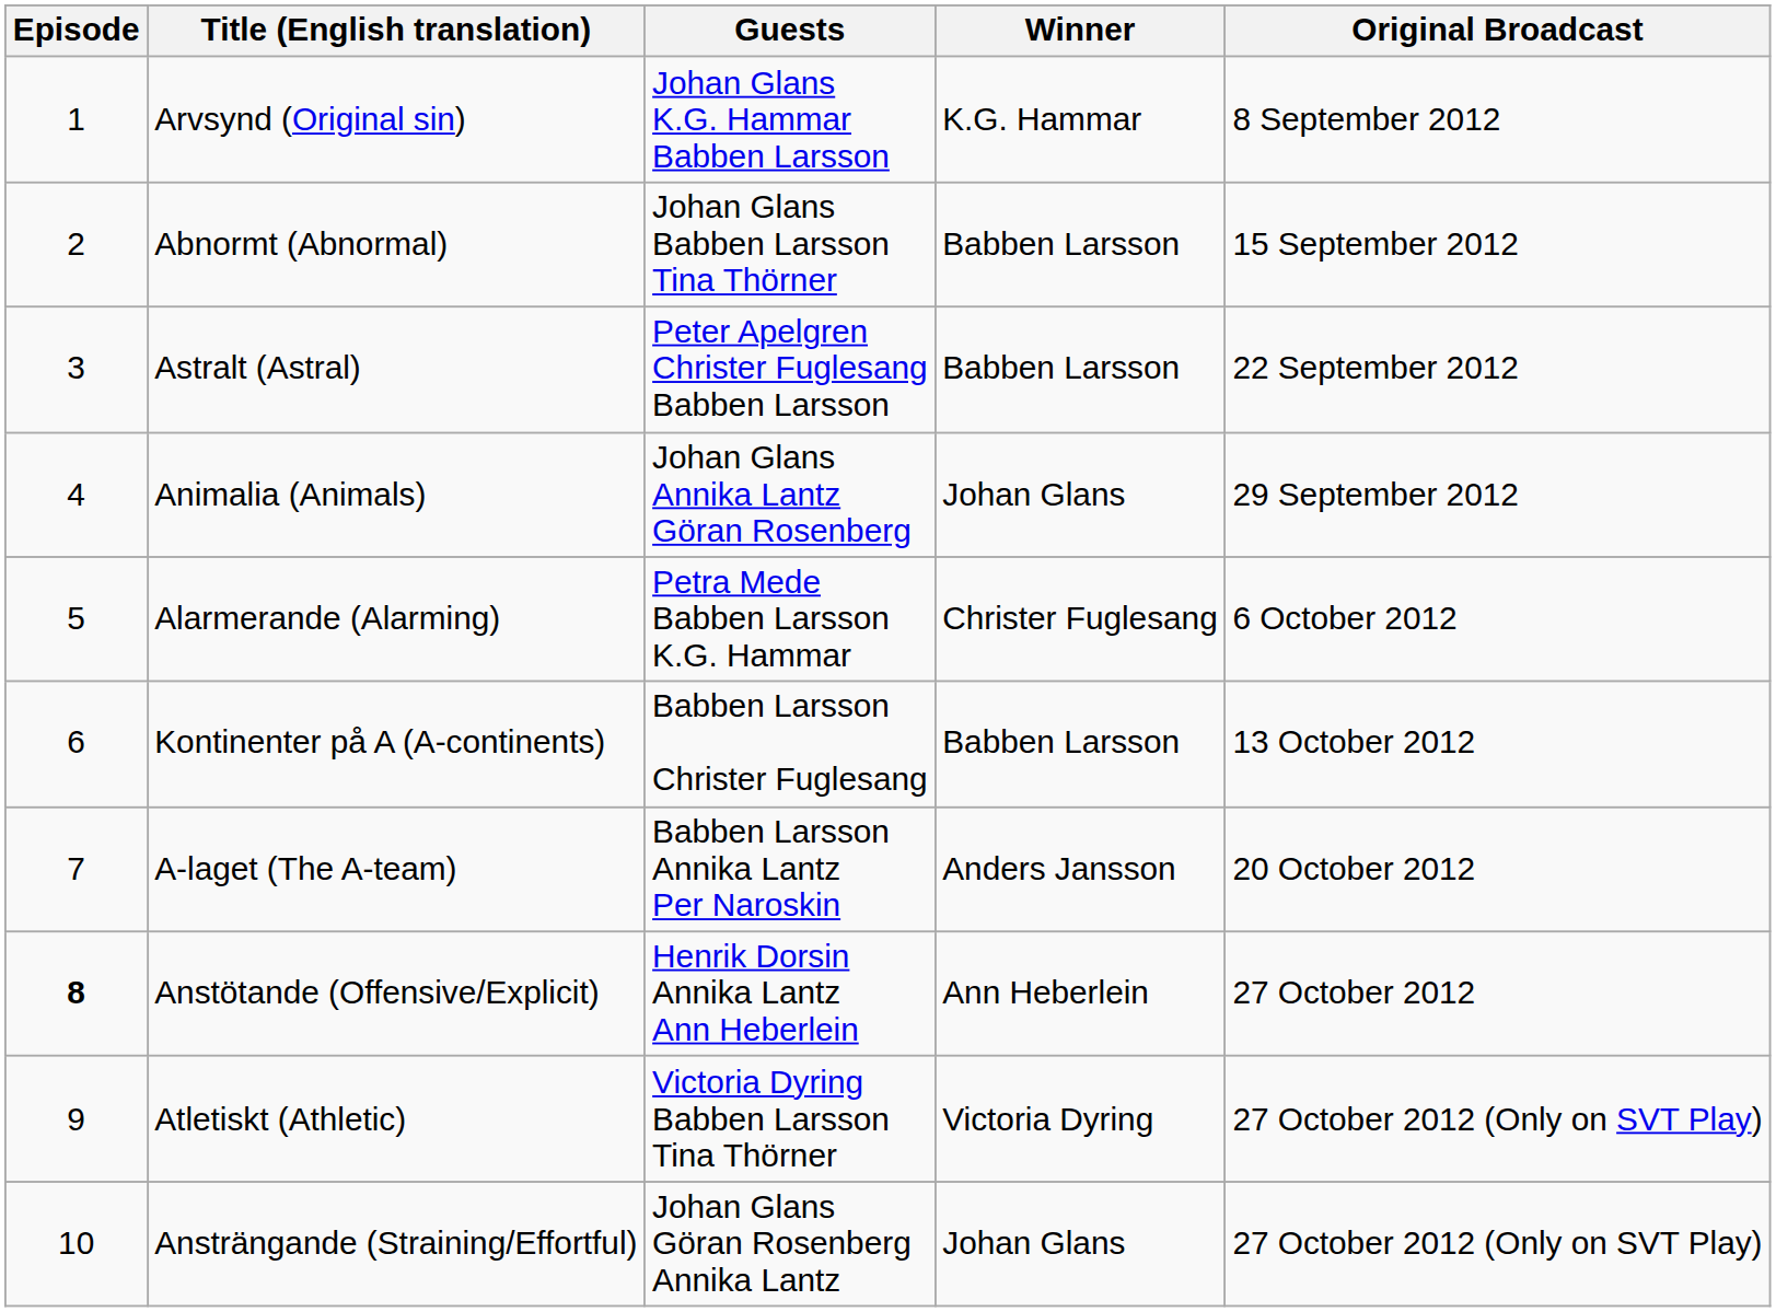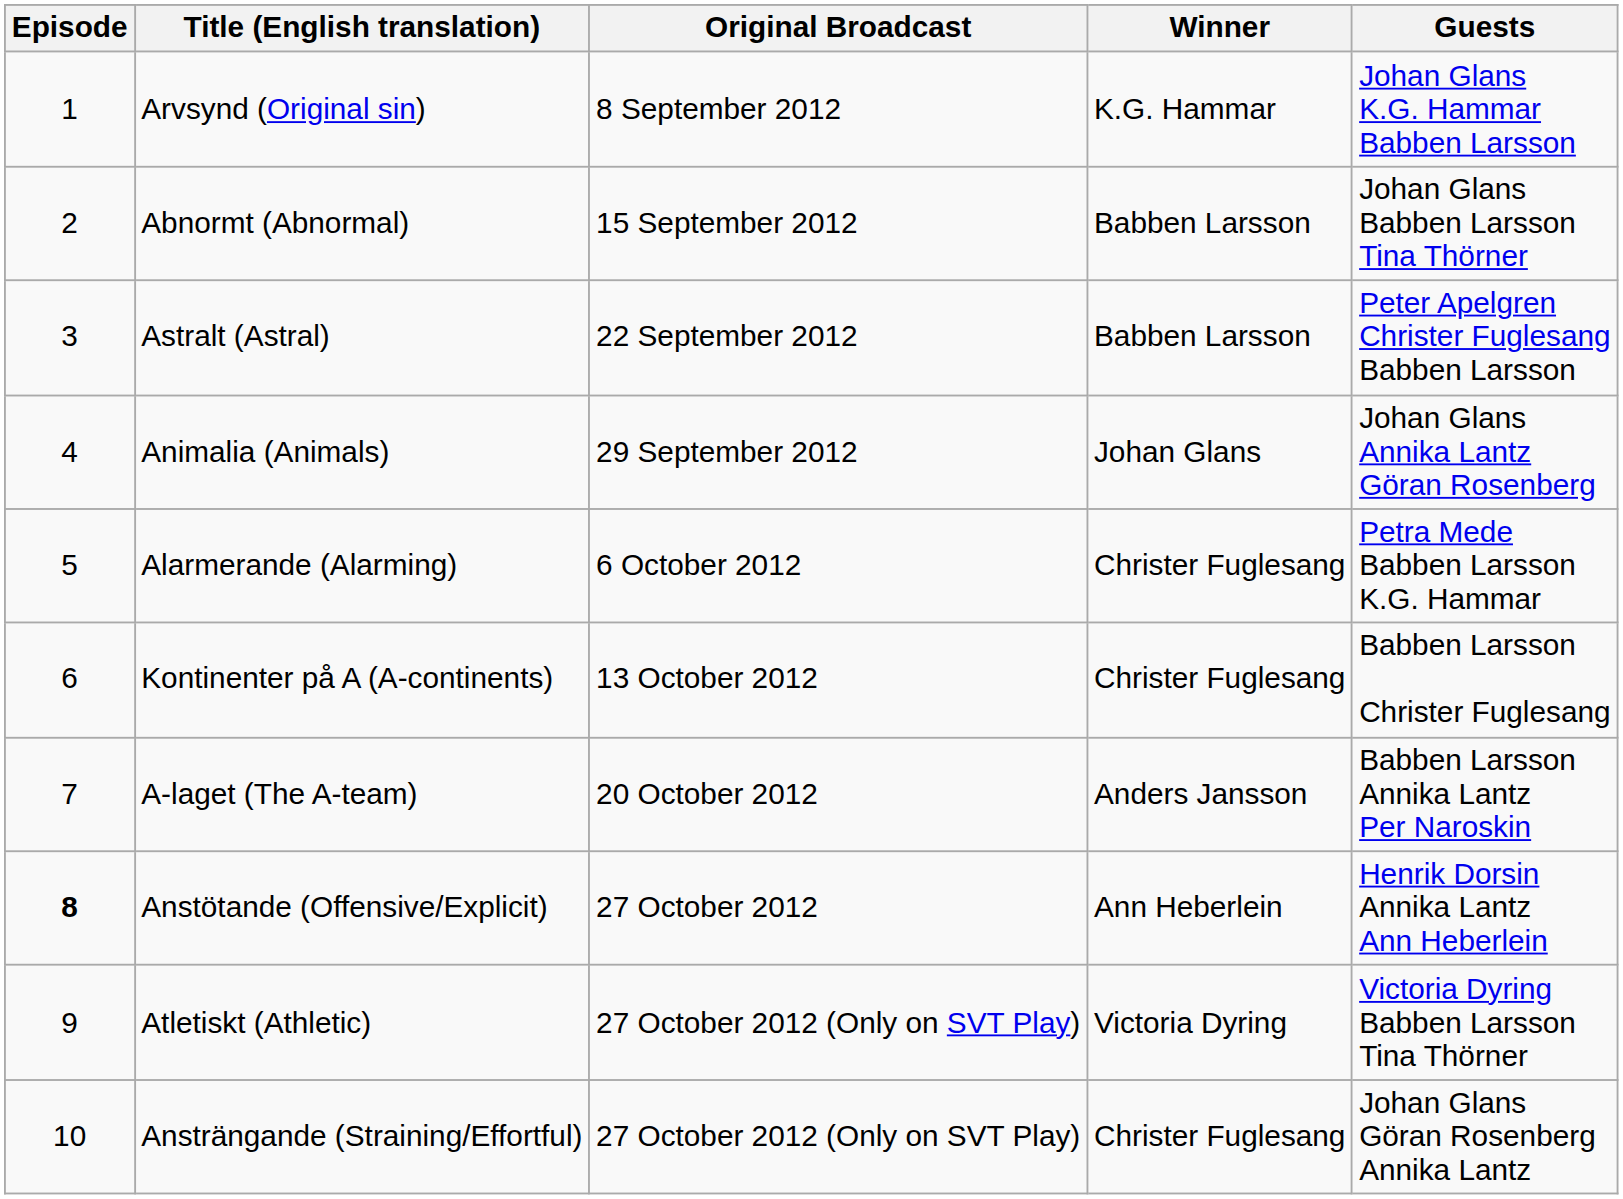 <table class="wikitable">
 <tr>
 <th style="text-align: center;">Episode</th>
 <th>Title (English translation)</th>
+<th>Original Broadcast</th>
+<th>Winner</th>
 <th>Guests</th>
-<th>Winner</th>
-<th>Original Broadcast</th>
 </tr>
 <tr>
 <td style="text-align: center;">1</td>
 <td>Arvsynd (<a href='#'>Original sin</a>)</td>
+<td>8 September 2012</td>
+<td>K.G. Hammar</td>
 <td><a href='#'>Johan Glans</a><br><a href='#'>K.G. Hammar</a><br><a href='#'>Babben Larsson</a></td>
-<td>K.G. Hammar</td>
-<td>8 September 2012</td>
 </tr>
 <tr>
 <td style="text-align: center;">2</td>
 <td>Abnormt (Abnormal)</td>
+<td>15 September 2012</td>
+<td>Babben Larsson</td>
 <td>Johan Glans<br>Babben Larsson<br><a href='#'>Tina Thörner</a></td>
-<td>Babben Larsson</td>
-<td>15 September 2012</td>
 </tr>
 <tr>
 <td style="text-align: center;">3</td>
 <td>Astralt (Astral)</td>
+<td>22 September 2012</td>
+<td>Babben Larsson</td>
 <td><a href='#'>Peter Apelgren</a><br><a href='#'>Christer Fuglesang</a><br>Babben Larsson</td>
-<td>Babben Larsson</td>
-<td>22 September 2012</td>
 </tr>
 <tr>
 <td style="text-align: center;">4</td>
 <td>Animalia (Animals)</td>
+<td>29 September 2012</td>
+<td>Johan Glans</td>
 <td>Johan Glans<br><a href='#'>Annika Lantz</a><br><a href='#'>Göran Rosenberg</a></td>
-<td>Johan Glans</td>
-<td>29 September 2012</td>
 </tr>
 <tr>
 <td style="text-align: center;">5</td>
 <td>Alarmerande (Alarming)</td>
+<td>6 October 2012</td>
+<td>Christer Fuglesang</td>
 <td><a href='#'>Petra Mede</a><br>Babben Larsson<br>K.G. Hammar</td>
-<td>Christer Fuglesang</td>
-<td>6 October 2012</td>
 </tr>
 <tr>
 <td style="text-align: center;">6</td>
 <td>Kontinenter på A (A-continents)</td>
+<td>13 October 2012</td>
+<td>Christer Fuglesang</td>
 <td>Babben Larsson<br><br>Christer Fuglesang</td>
-<td>Babben Larsson</td>
-<td>13 October 2012</td>
 </tr>
 <tr>
 <td style="text-align: center;">7</td>
 <td>A-laget (The A-team)</td>
+<td>20 October 2012</td>
+<td>Anders Jansson</td>
 <td>Babben Larsson<br>Annika Lantz<br><a href='#'>Per Naroskin</a></td>
-<td>Anders Jansson</td>
-<td>20 October 2012</td>
 </tr>
 <tr>
 <td style="text-align: center;"><strong>8</strong></td>
 <td>Anstötande (Offensive/Explicit)</td>
+<td>27 October 2012</td>
+<td>Ann Heberlein</td>
 <td><a href='#'>Henrik Dorsin</a><br>Annika Lantz<br><a href='#'>Ann Heberlein</a></td>
-<td>Ann Heberlein</td>
-<td>27 October 2012</td>
 </tr>
 <tr>
 <td style="text-align: center;">9</td>
 <td>Atletiskt (Athletic)</td>
+<td>27 October 2012 (Only on <a href='#'>SVT Play</a>)</td>
+<td>Victoria Dyring</td>
 <td><a href='#'>Victoria Dyring</a><br>Babben Larsson<br>Tina Thörner</td>
-<td>Victoria Dyring</td>
-<td>27 October 2012 (Only on <a href='#'>SVT Play</a>)</td>
 </tr>
 <tr>
 <td style="text-align: center;">10</td>
 <td>Ansträngande (Straining/Effortful)</td>
+<td>27 October 2012 (Only on SVT Play)</td>
+<td>Christer Fuglesang</td>
 <td>Johan Glans<br>Göran Rosenberg<br>Annika Lantz</td>
-<td>Johan Glans</td>
-<td>27 October 2012 (Only on SVT Play)</td>
 </tr>
 </table>
